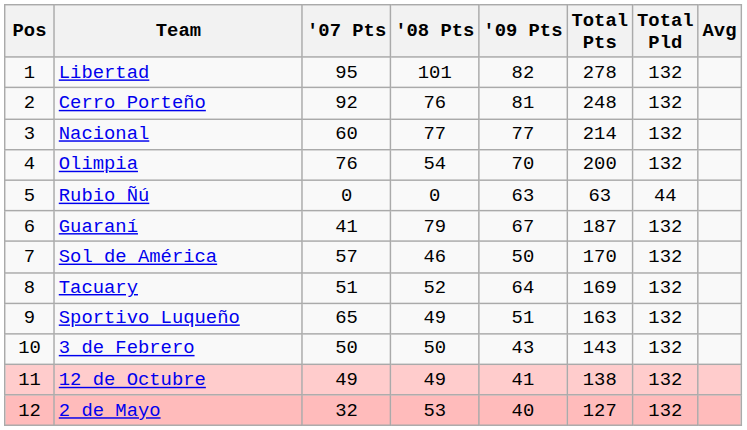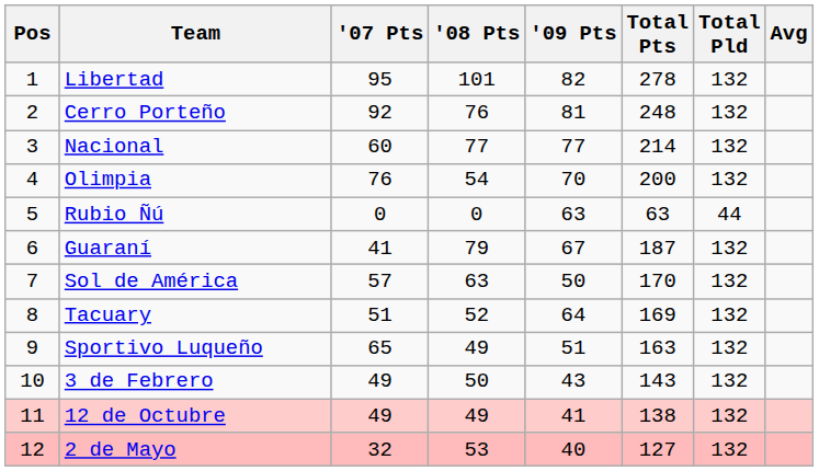 <table class="wikitable sortable" border="1" style="text-align:center">
 <tr>
 <th width=28>Pos<br></th>
 <th width=165>Team<br></th>
 <th>'07 Pts<br></th>
 <th>'08 Pts<br></th>
 <th>'09 Pts<br></th>
 <th>Total<br>Pts</th>
 <th>Total<br>Pld</th>
 <th>Avg<br></th>
 </tr>
 <tr>
 <td>1</td>
 <td align="left"><a href='#'>Libertad</a></td>
 <td>95</td>
 <td>101</td>
 <td>82</td>
 <td>278</td>
 <td>132</td>
 <td><strong></strong></td>
 </tr>
 <tr>
 <td>2</td>
 <td align="left"><a href='#'>Cerro Porteño</a></td>
 <td>92</td>
 <td>76</td>
 <td>81</td>
 <td>248</td>
 <td>132</td>
 <td><strong></strong></td>
 </tr>
 <tr>
 <td>3</td>
 <td align="left"><a href='#'>Nacional</a></td>
 <td>60</td>
 <td>77</td>
 <td>77</td>
 <td>214</td>
 <td>132</td>
 <td><strong></strong></td>
 </tr>
 <tr>
 <td>4</td>
 <td align="left"><a href='#'>Olimpia</a></td>
 <td>76</td>
 <td>54</td>
 <td>70</td>
 <td>200</td>
 <td>132</td>
 <td><strong></strong></td>
 </tr>
 <tr>
 <td>5</td>
 <td align="left"><a href='#'>Rubio Ñú</a></td>
 <td>0</td>
 <td>0</td>
 <td>63</td>
 <td>63</td>
 <td>44</td>
 <td><strong></strong></td>
 </tr>
 <tr>
 <td>6</td>
 <td align="left"><a href='#'>Guaraní</a></td>
 <td>41</td>
 <td>79</td>
 <td>67</td>
 <td>187</td>
 <td>132</td>
 <td><strong></strong></td>
 </tr>
 <tr>
 <td>7</td>
 <td align="left"><a href='#'>Sol de América</a></td>
 <td>57</td>
-<td>46</td>
+<td>63</td>
 <td>50</td>
 <td>170</td>
 <td>132</td>
 <td><strong></strong></td>
 </tr>
 <tr>
 <td>8</td>
 <td align="left"><a href='#'>Tacuary</a></td>
 <td>51</td>
 <td>52</td>
 <td>64</td>
 <td>169</td>
 <td>132</td>
 <td><strong></strong></td>
 </tr>
 <tr>
 <td>9</td>
 <td align="left"><a href='#'>Sportivo Luqueño</a></td>
 <td>65</td>
 <td>49</td>
 <td>51</td>
 <td>163</td>
 <td>132</td>
 <td><strong></strong></td>
 </tr>
 <tr>
 <td>10</td>
 <td align="left"><a href='#'>3 de Febrero</a></td>
-<td>50</td>
+<td>49</td>
 <td>50</td>
 <td>43</td>
 <td>143</td>
 <td>132</td>
 <td><strong></strong></td>
 </tr>
 <tr bgcolor=#FFCCCC>
 <td>11</td>
 <td align="left"><a href='#'>12 de Octubre</a></td>
 <td>49</td>
 <td>49</td>
 <td>41</td>
 <td>138</td>
 <td>132</td>
 <td><strong></strong></td>
 </tr>
 <tr bgcolor=#FFBBBB>
 <td>12</td>
 <td align="left"><a href='#'>2 de Mayo</a></td>
 <td>32</td>
 <td>53</td>
 <td>40</td>
 <td>127</td>
 <td>132</td>
 <td><strong></strong></td>
 </tr>
 </table>
